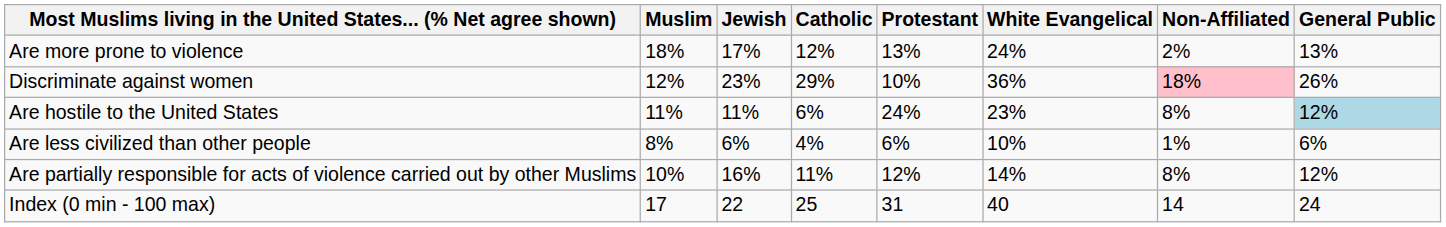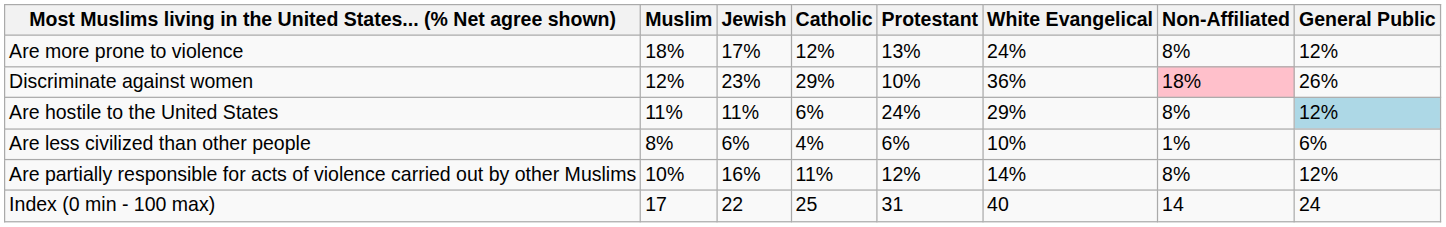 <table class="wikitable sortable">
 <tr>
 <th>Most Muslims living in the United States... (% Net agree shown)</th>
 <th>Muslim</th>
 <th>Jewish</th>
 <th>Catholic</th>
 <th>Protestant</th>
 <th>White Evangelical</th>
 <th>Non-Affiliated</th>
 <th>General Public</th>
 </tr>
 <tr>
 <td>Are more prone to violence</td>
 <td>18%</td>
 <td>17%</td>
 <td>12%</td>
 <td>13%</td>
 <td>24%</td>
-<td>2%</td>
-<td>13%</td>
+<td>8%</td>
+<td>12%</td>
 </tr>
 <tr>
 <td>Discriminate against women</td>
 <td>12%</td>
 <td>23%</td>
 <td>29%</td>
 <td>10%</td>
 <td>36%</td>
 <td style="background: pink;">18%</td>
 <td>26%</td>
 </tr>
 <tr>
 <td>Are hostile to the United States</td>
 <td>11%</td>
 <td>11%</td>
 <td>6%</td>
 <td>24%</td>
-<td>23%</td>
+<td>29%</td>
 <td>8%</td>
 <td style="background: lightblue;">12%</td>
 </tr>
 <tr>
 <td>Are less civilized than other people</td>
 <td>8%</td>
 <td>6%</td>
 <td>4%</td>
 <td>6%</td>
 <td>10%</td>
 <td>1%</td>
 <td>6%</td>
 </tr>
 <tr>
 <td>Are partially responsible for acts of violence carried out by other Muslims</td>
 <td>10%</td>
 <td>16%</td>
 <td>11%</td>
 <td>12%</td>
 <td>14%</td>
 <td>8%</td>
 <td>12%</td>
 </tr>
 <tr>
 <td>Index (0 min - 100 max)</td>
 <td>17</td>
 <td>22</td>
 <td>25</td>
 <td>31</td>
 <td>40</td>
 <td>14</td>
 <td>24</td>
 </tr>
 </table>
